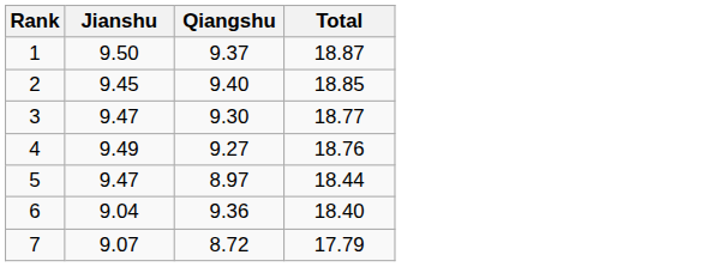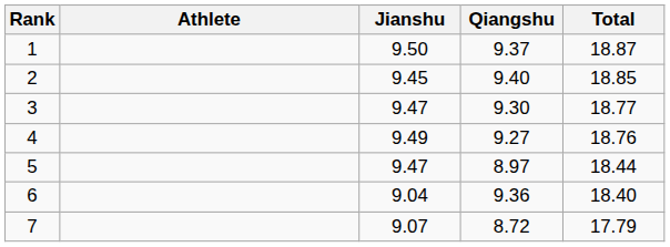 <table class="wikitable" style="text-align:center">
 <tr>
 <th width=20>Rank</th>
+<th width=250>Athlete</th>
 <th width=80>Jianshu</th>
 <th width=80>Qiangshu</th>
 <th width=80>Total</th>
 </tr>
 <tr>
 <td>1</td>
+<td align="left"></td>
 <td>9.50</td>
 <td>9.37</td>
 <td>18.87</td>
 </tr>
 <tr>
 <td>2</td>
+<td align="left"></td>
 <td>9.45</td>
 <td>9.40</td>
 <td>18.85</td>
 </tr>
 <tr>
 <td>3</td>
+<td align="left"></td>
 <td>9.47</td>
 <td>9.30</td>
 <td>18.77</td>
 </tr>
 <tr>
 <td>4</td>
+<td align="left"></td>
 <td>9.49</td>
 <td>9.27</td>
 <td>18.76</td>
 </tr>
 <tr>
 <td>5</td>
+<td align="left"></td>
 <td>9.47</td>
 <td>8.97</td>
 <td>18.44</td>
 </tr>
 <tr>
 <td>6</td>
+<td align="left"></td>
 <td>9.04</td>
 <td>9.36</td>
 <td>18.40</td>
 </tr>
 <tr>
 <td>7</td>
+<td align="left"></td>
 <td>9.07</td>
 <td>8.72</td>
 <td>17.79</td>
 </tr>
 </table>
